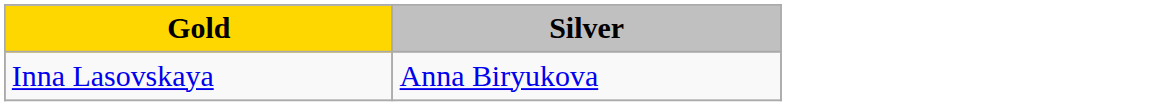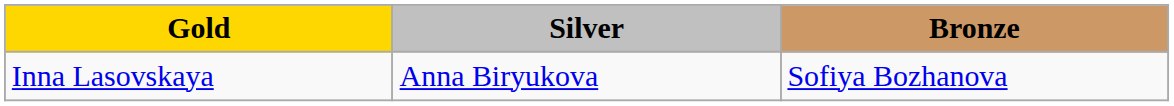 <table class="wikitable" style="text-align:left">
 <tr align="center">
 <td width=200 bgcolor=gold><strong>Gold</strong></td>
 <td width=200 bgcolor=silver><strong>Silver</strong></td>
+<td width=200 bgcolor=CC9966><strong>Bronze</strong></td>
 </tr>
 <tr>
 <td><a href='#'>Inna Lasovskaya</a><br><em></em></td>
 <td><a href='#'>Anna Biryukova</a><br><em></em></td>
+<td><a href='#'>Sofiya Bozhanova</a><br><em></em></td>
 </tr>
 </table>
